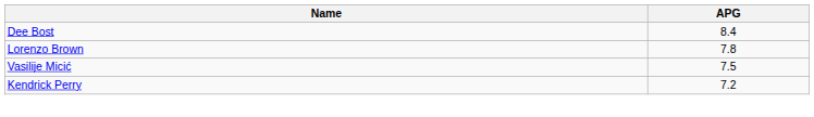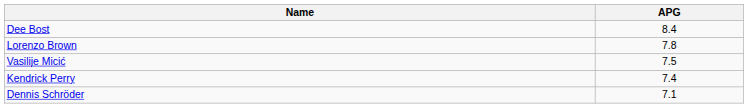 <table class=wikitable width="90%">
 <tr>
 <th width="80%">Name</th>
 <th width="20%">APG</th>
 </tr>
 <tr>
 <td> <a href='#'>Dee Bost</a></td>
 <td align=center>8.4</td>
 </tr>
 <tr>
 <td> <a href='#'>Lorenzo Brown</a></td>
 <td align=center>7.8</td>
 </tr>
 <tr>
 <td> <a href='#'>Vasilije Micić</a></td>
 <td align=center>7.5</td>
 </tr>
 <tr>
 <td> <a href='#'>Kendrick Perry</a></td>
-<td align=center>7.2</td>
+<td align=center>7.4</td>
+</tr>
+<tr>
+<td> <a href='#'>Dennis Schröder</a></td>
+<td align=center>7.1</td>
 </tr>
 </table>
